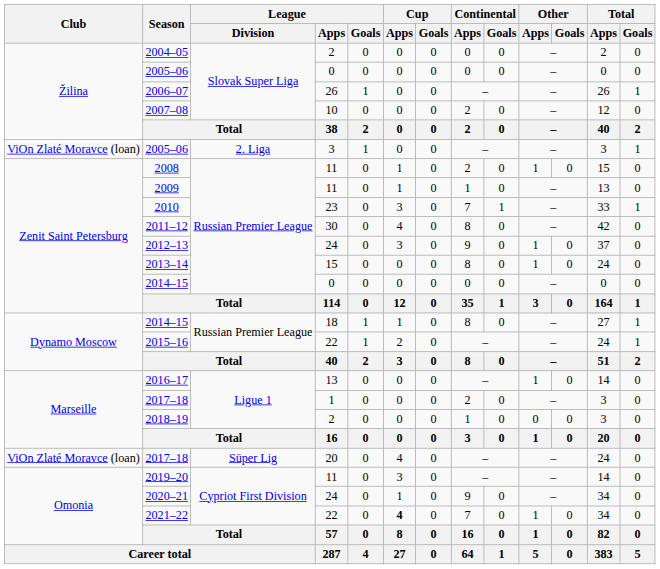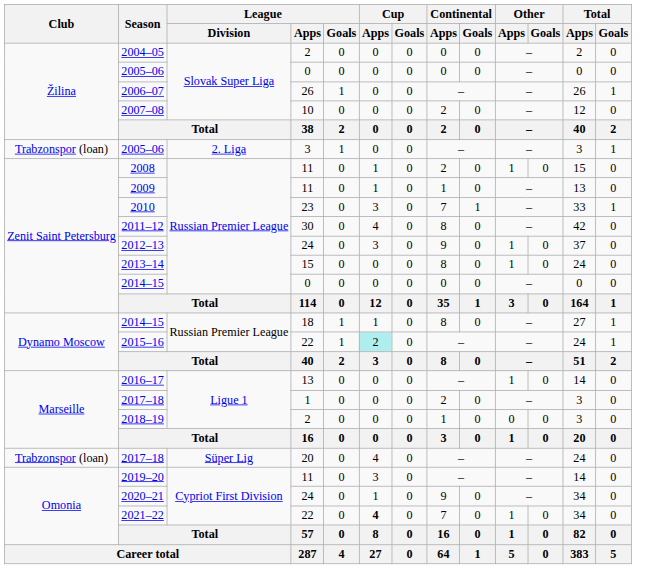 <table class="wikitable" style="text-align:center">
 <tr>
 <th rowspan=2>Club</th>
 <th rowspan=2>Season</th>
 <th colspan=3>League</th>
 <th colspan=2>Cup</th>
 <th colspan=2>Continental</th>
 <th colspan=2>Other</th>
 <th colspan=2>Total</th>
 </tr>
 <tr>
 <th>Division</th>
 <th>Apps</th>
 <th>Goals</th>
 <th>Apps</th>
 <th>Goals</th>
 <th>Apps</th>
 <th>Goals</th>
 <th>Apps</th>
 <th>Goals</th>
 <th>Apps</th>
 <th>Goals</th>
 </tr>
 <tr>
 <td rowspan=5><a href='#'>Žilina</a></td>
 <td><a href='#'>2004–05</a></td>
 <td rowspan=4><a href='#'>Slovak Super Liga</a></td>
 <td>2</td>
 <td>0</td>
 <td>0</td>
 <td>0</td>
 <td>0</td>
 <td>0</td>
 <td colspan=2>–</td>
 <td>2</td>
 <td>0</td>
 </tr>
 <tr>
 <td><a href='#'>2005–06</a></td>
 <td>0</td>
 <td>0</td>
 <td>0</td>
 <td>0</td>
 <td>0</td>
 <td>0</td>
 <td colspan=2>–</td>
 <td>0</td>
 <td>0</td>
 </tr>
 <tr>
 <td><a href='#'>2006–07</a></td>
 <td>26</td>
 <td>1</td>
 <td>0</td>
 <td>0</td>
 <td colspan=2>–</td>
 <td colspan=2>–</td>
 <td>26</td>
 <td>1</td>
 </tr>
 <tr>
 <td><a href='#'>2007–08</a></td>
 <td>10</td>
 <td>0</td>
 <td>0</td>
 <td>0</td>
 <td>2</td>
 <td>0</td>
 <td colspan=2>–</td>
 <td>12</td>
 <td>0</td>
 </tr>
 <tr>
 <th colspan=2>Total</th>
 <th>38</th>
 <th>2</th>
 <th>0</th>
 <th>0</th>
 <th>2</th>
 <th>0</th>
 <th colspan=2>–</th>
 <th>40</th>
 <th>2</th>
 </tr>
 <tr>
-<td><a href='#'>ViOn Zlaté Moravce</a> (loan)</td>
+<td><a href='#'>Trabzonspor</a> (loan)</td>
 <td><a href='#'>2005–06</a></td>
 <td><a href='#'>2. Liga</a></td>
 <td>3</td>
 <td>1</td>
 <td>0</td>
 <td>0</td>
 <td colspan=2>–</td>
 <td colspan=2>–</td>
 <td>3</td>
 <td>1</td>
 </tr>
 <tr>
 <td rowspan=8><a href='#'>Zenit Saint Petersburg</a></td>
 <td><a href='#'>2008</a></td>
 <td rowspan=7><a href='#'>Russian Premier League</a></td>
 <td>11</td>
 <td>0</td>
 <td>1</td>
 <td>0</td>
 <td>2</td>
 <td>0</td>
 <td>1</td>
 <td>0</td>
 <td>15</td>
 <td>0</td>
 </tr>
 <tr>
 <td><a href='#'>2009</a></td>
 <td>11</td>
 <td>0</td>
 <td>1</td>
 <td>0</td>
 <td>1</td>
 <td>0</td>
 <td colspan=2>–</td>
 <td>13</td>
 <td>0</td>
 </tr>
 <tr>
 <td><a href='#'>2010</a></td>
 <td>23</td>
 <td>0</td>
 <td>3</td>
 <td>0</td>
 <td>7</td>
 <td>1</td>
 <td colspan=2>–</td>
 <td>33</td>
 <td>1</td>
 </tr>
 <tr>
 <td><a href='#'>2011–12</a></td>
 <td>30</td>
 <td>0</td>
 <td>4</td>
 <td>0</td>
 <td>8</td>
 <td>0</td>
 <td colspan=2>–</td>
 <td>42</td>
 <td>0</td>
 </tr>
 <tr>
 <td><a href='#'>2012–13</a></td>
 <td>24</td>
 <td>0</td>
 <td>3</td>
 <td>0</td>
 <td>9</td>
 <td>0</td>
 <td>1</td>
 <td>0</td>
 <td>37</td>
 <td>0</td>
 </tr>
 <tr>
 <td><a href='#'>2013–14</a></td>
 <td>15</td>
 <td>0</td>
 <td>0</td>
 <td>0</td>
 <td>8</td>
 <td>0</td>
 <td>1</td>
 <td>0</td>
 <td>24</td>
 <td>0</td>
 </tr>
 <tr>
 <td><a href='#'>2014–15</a></td>
 <td>0</td>
 <td>0</td>
 <td>0</td>
 <td>0</td>
 <td>0</td>
 <td>0</td>
 <td colspan=2>–</td>
 <td>0</td>
 <td>0</td>
 </tr>
 <tr>
 <th colspan=2>Total</th>
 <th>114</th>
 <th>0</th>
 <th>12</th>
 <th>0</th>
 <th>35</th>
 <th>1</th>
 <th>3</th>
 <th>0</th>
 <th>164</th>
 <th>1</th>
 </tr>
 <tr>
 <td rowspan=3><a href='#'>Dynamo Moscow</a></td>
 <td><a href='#'>2014–15</a></td>
 <td rowspan=2>Russian Premier League</td>
 <td>18</td>
 <td>1</td>
 <td>1</td>
 <td>0</td>
 <td>8</td>
 <td>0</td>
 <td colspan=2>–</td>
 <td>27</td>
 <td>1</td>
 </tr>
 <tr>
 <td><a href='#'>2015–16</a></td>
 <td>22</td>
 <td>1</td>
-<td>2</td>
+<td style="background: paleturquoise;">2</td>
 <td>0</td>
 <td colspan=2>–</td>
 <td colspan=2>–</td>
 <td>24</td>
 <td>1</td>
 </tr>
 <tr>
 <th colspan=2>Total</th>
 <th>40</th>
 <th>2</th>
 <th>3</th>
 <th>0</th>
 <th>8</th>
 <th>0</th>
 <th colspan=2>–</th>
 <th>51</th>
 <th>2</th>
 </tr>
 <tr>
 <td rowspan=4><a href='#'>Marseille</a></td>
 <td><a href='#'>2016–17</a></td>
 <td rowspan=3><a href='#'>Ligue 1</a></td>
 <td>13</td>
 <td>0</td>
 <td>0</td>
 <td>0</td>
 <td colspan=2>–</td>
 <td>1</td>
 <td>0</td>
 <td>14</td>
 <td>0</td>
 </tr>
 <tr>
 <td><a href='#'>2017–18</a></td>
 <td>1</td>
 <td>0</td>
 <td>0</td>
 <td>0</td>
 <td>2</td>
 <td>0</td>
 <td colspan=2>–</td>
 <td>3</td>
 <td>0</td>
 </tr>
 <tr>
 <td><a href='#'>2018–19</a></td>
 <td>2</td>
 <td>0</td>
 <td>0</td>
 <td>0</td>
 <td>1</td>
 <td>0</td>
 <td>0</td>
 <td>0</td>
 <td>3</td>
 <td>0</td>
 </tr>
 <tr>
 <th colspan=2>Total</th>
 <th>16</th>
 <th>0</th>
 <th>0</th>
 <th>0</th>
 <th>3</th>
 <th>0</th>
 <th>1</th>
 <th>0</th>
 <th>20</th>
 <th>0</th>
 </tr>
 <tr>
-<td><a href='#'>ViOn Zlaté Moravce</a> (loan)</td>
+<td><a href='#'>Trabzonspor</a> (loan)</td>
 <td><a href='#'>2017–18</a></td>
 <td><a href='#'>Süper Lig</a></td>
 <td>20</td>
 <td>0</td>
 <td>4</td>
 <td>0</td>
 <td colspan=2>–</td>
 <td colspan=2>–</td>
 <td>24</td>
 <td>0</td>
 </tr>
 <tr>
 <td rowspan=4><a href='#'>Omonia</a></td>
 <td><a href='#'>2019–20</a></td>
 <td rowspan=3><a href='#'>Cypriot First Division</a></td>
 <td>11</td>
 <td>0</td>
 <td>3</td>
 <td>0</td>
 <td colspan=2>–</td>
 <td colspan=2>–</td>
 <td>14</td>
 <td>0</td>
 </tr>
 <tr>
 <td><a href='#'>2020–21</a></td>
 <td>24</td>
 <td>0</td>
 <td>1</td>
 <td>0</td>
 <td>9</td>
 <td>0</td>
 <td colspan=2>–</td>
 <td>34</td>
 <td>0</td>
 </tr>
 <tr>
 <td><a href='#'>2021–22</a></td>
 <td>22</td>
 <td>0</td>
 <td><strong>4</strong></td>
 <td>0</td>
 <td>7</td>
 <td>0</td>
 <td>1</td>
 <td>0</td>
 <td>34</td>
 <td>0</td>
 </tr>
 <tr>
 <th colspan=2>Total</th>
 <th>57</th>
 <th>0</th>
 <th>8</th>
 <th>0</th>
 <th>16</th>
 <th>0</th>
 <th>1</th>
 <th>0</th>
 <th>82</th>
 <th>0</th>
 </tr>
 <tr>
 <th colspan=3>Career total</th>
 <th>287</th>
 <th>4</th>
 <th>27</th>
 <th>0</th>
 <th>64</th>
 <th>1</th>
 <th>5</th>
 <th>0</th>
 <th>383</th>
 <th>5</th>
 </tr>
 </table>
